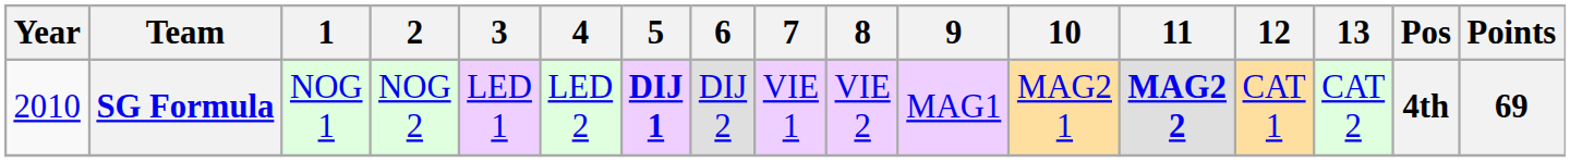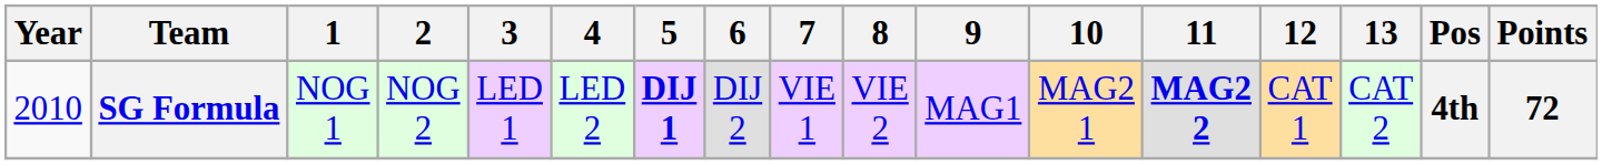 <table class="wikitable" style="text-align:center; font-size:85%">
 <tr>
 <th>Year</th>
 <th>Team</th>
 <th>1</th>
 <th>2</th>
 <th>3</th>
 <th>4</th>
 <th>5</th>
 <th>6</th>
 <th>7</th>
 <th>8</th>
 <th>9</th>
 <th>10</th>
 <th>11</th>
 <th>12</th>
 <th>13</th>
 <th>Pos</th>
 <th>Points</th>
 </tr>
 <tr>
 <td><a href='#'>2010</a></td>
 <th nowrap><a href='#'>SG Formula</a></th>
 <td style="background:#DFFFDF;"><a href='#'>NOG<br>1</a><br></td>
 <td style="background:#DFFFDF;"><a href='#'>NOG<br>2</a><br></td>
 <td style="background:#EFCFFF;"><a href='#'>LED<br>1</a><br></td>
 <td style="background:#DFFFDF;"><a href='#'>LED<br>2</a><br></td>
 <td style="background:#EFCFFF;"><strong><a href='#'>DIJ<br>1</a></strong><br></td>
 <td style="background:#DFDFDF;"><a href='#'>DIJ<br>2</a><br></td>
 <td style="background:#EFCFFF;"><a href='#'>VIE<br>1</a><br></td>
 <td style="background:#EFCFFF;"><a href='#'>VIE<br>2</a><br></td>
 <td style="background:#EFCFFF;"><a href='#'>MAG1</a><br></td>
 <td style="background:#FFDF9F;"><a href='#'>MAG2<br>1</a><br></td>
 <td style="background:#DFDFDF;"><strong><a href='#'>MAG2<br>2</a><br></strong></td>
 <td style="background:#FFDF9F;"><a href='#'>CAT<br>1</a><br></td>
 <td style="background:#DFFFDF;"><a href='#'>CAT<br>2</a><br></td>
 <th>4th</th>
-<th>69</th>
+<th>72</th>
 </tr>
 <tr>
 </tr>
 </table>
